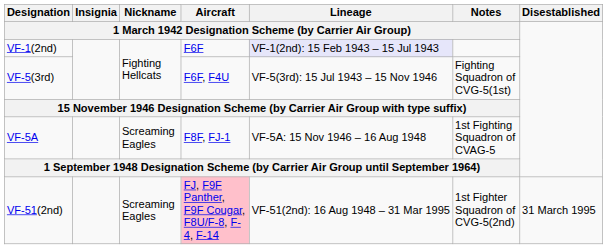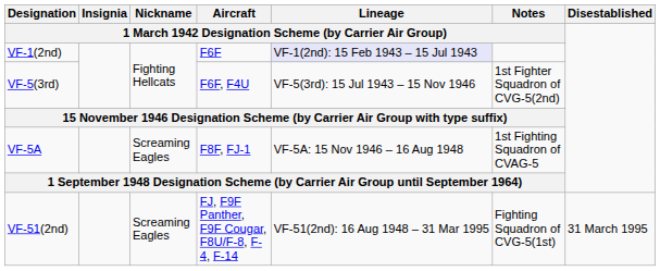 <table class="wikitable">
 <tr>
 <th>Designation</th>
 <th>Insignia</th>
 <th>Nickname</th>
 <th>Aircraft</th>
 <th>Lineage</th>
 <th>Notes</th>
 <th>Disestablished</th>
 </tr>
 <tr>
 <th colspan=6>1 March 1942 Designation Scheme (by Carrier Air Group)</th>
 </tr>
 <tr>
 <td><a href='#'>VF-1</a>(2nd)</td>
 <td rowspan="2"></td>
 <td rowspan="2">Fighting Hellcats</td>
 <td><a href='#'>F6F</a></td>
 <td style="background: lavender;">VF-1(2nd): 15 Feb 1943 – 15 Jul 1943</td>
 <td></td>
 </tr>
 <tr>
 <td><a href='#'>VF-5</a>(3rd)</td>
 <td><a href='#'>F6F</a>, <a href='#'>F4U</a></td>
 <td>VF-5(3rd): 15 Jul 1943 – 15 Nov 1946</td>
-<td>Fighting Squadron of CVG-5(1st)</td>
+<td>1st Fighter Squadron of CVG-5(2nd)</td>
 </tr>
 <tr>
 <th colspan=6>15 November 1946 Designation Scheme (by Carrier Air Group with type suffix)</th>
 </tr>
 <tr>
 <td><a href='#'>VF-5A</a></td>
 <td></td>
 <td>Screaming Eagles</td>
 <td><a href='#'>F8F</a>, <a href='#'>FJ-1</a></td>
 <td>VF-5A: 15 Nov 1946 – 16 Aug 1948</td>
 <td>1st Fighting Squadron of CVAG-5</td>
 </tr>
 <tr>
 <th colspan=6>1 September 1948 Designation Scheme (by Carrier Air Group until September 1964)</th>
 </tr>
 <tr>
 <td><a href='#'>VF-51</a>(2nd)</td>
 <td></td>
 <td>Screaming Eagles</td>
-<td style="background: pink;"><a href='#'>FJ</a>, <a href='#'>F9F Panther</a>, <a href='#'>F9F Cougar</a>, <a href='#'>F8U/F-8</a>, <a href='#'>F-4</a>, <a href='#'>F-14</a></td>
+<td><a href='#'>FJ</a>, <a href='#'>F9F Panther</a>, <a href='#'>F9F Cougar</a>, <a href='#'>F8U/F-8</a>, <a href='#'>F-4</a>, <a href='#'>F-14</a></td>
 <td style="white-space: nowrap;">VF-51(2nd): 16 Aug 1948 – 31 Mar 1995</td>
-<td>1st Fighter Squadron of CVG-5(2nd)</td>
+<td>Fighting Squadron of CVG-5(1st)</td>
 <td>31 March 1995</td>
 </tr>
 </table>
